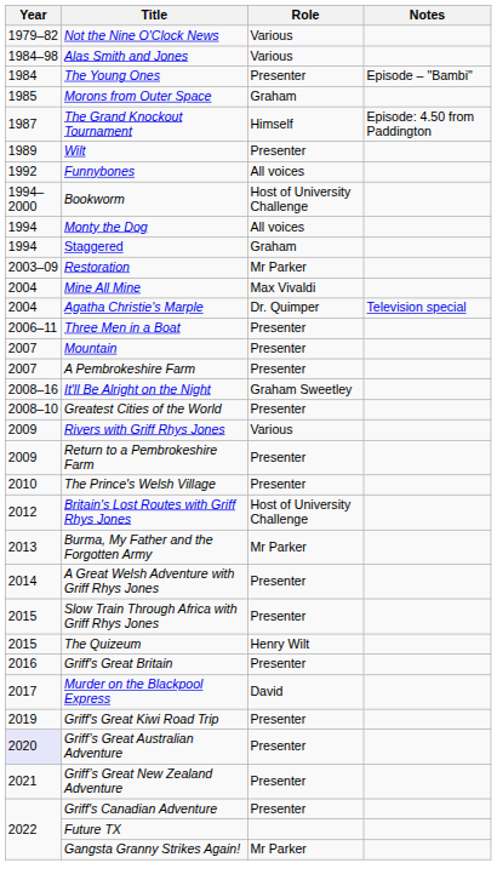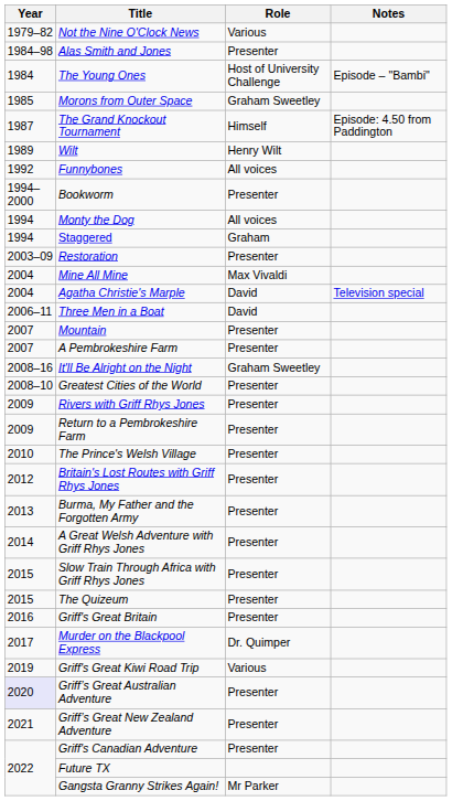 <table class="wikitable">
 <tr>
 <th>Year</th>
 <th>Title</th>
 <th>Role</th>
 <th>Notes</th>
 </tr>
 <tr>
 <td>1979–82</td>
 <td><em><a href='#'>Not the Nine O'Clock News</a></em></td>
 <td>Various</td>
 <td></td>
 </tr>
 <tr>
 <td>1984–98</td>
 <td><em><a href='#'>Alas Smith and Jones</a></em></td>
-<td>Various</td>
+<td>Presenter </td>
 <td></td>
 </tr>
 <tr>
 <td>1984</td>
 <td><em><a href='#'>The Young Ones</a></em></td>
-<td>Presenter</td>
+<td>Host of University Challenge</td>
 <td>Episode – "Bambi"</td>
 </tr>
 <tr>
 <td>1985</td>
 <td><em><a href='#'>Morons from Outer Space</a></em></td>
-<td>Graham</td>
+<td>Graham Sweetley</td>
 <td></td>
 </tr>
 <tr>
 <td>1987</td>
 <td><em><a href='#'>The Grand Knockout Tournament</a></em></td>
 <td>Himself</td>
 <td>Episode: 4.50 from Paddington</td>
 </tr>
 <tr>
 <td>1989</td>
 <td><em><a href='#'>Wilt</a></em></td>
-<td>Presenter</td>
+<td>Henry Wilt</td>
 <td></td>
 </tr>
 <tr>
 <td>1992</td>
 <td><em><a href='#'>Funnybones</a></em></td>
 <td>All voices</td>
 <td></td>
 </tr>
 <tr>
 <td>1994–2000</td>
 <td><em>Bookworm</em></td>
-<td>Host of University Challenge</td>
+<td>Presenter</td>
 <td></td>
 </tr>
 <tr>
 <td>1994</td>
 <td><em><a href='#'>Monty the Dog</a></em></td>
 <td>All voices</td>
 <td></td>
 </tr>
 <tr>
 <td>1994</td>
 <td><a href='#'>Staggered</a></td>
 <td>Graham</td>
 <td></td>
 </tr>
 <tr>
 <td>2003–09</td>
 <td><em><a href='#'>Restoration</a></em></td>
-<td>Mr Parker</td>
+<td>Presenter</td>
 <td></td>
 </tr>
 <tr>
 <td>2004</td>
 <td><em><a href='#'>Mine All Mine</a></em></td>
 <td>Max Vivaldi</td>
 <td></td>
 </tr>
 <tr>
 <td>2004</td>
 <td><em><a href='#'>Agatha Christie's Marple</a></em></td>
-<td>Dr. Quimper</td>
+<td>David</td>
 <td><a href='#'>Television special</a></td>
 </tr>
 <tr>
 <td>2006–11</td>
 <td><em><a href='#'>Three Men in a Boat</a></em></td>
-<td>Presenter</td>
+<td>David</td>
 <td></td>
 </tr>
 <tr>
 <td>2007</td>
 <td><em><a href='#'>Mountain</a></em></td>
 <td>Presenter</td>
 <td></td>
 </tr>
 <tr>
 <td>2007</td>
 <td><em>A Pembrokeshire Farm</em></td>
 <td>Presenter</td>
 <td></td>
 </tr>
 <tr>
 <td>2008–16</td>
 <td><em><a href='#'>It'll Be Alright on the Night</a></em></td>
 <td>Graham Sweetley</td>
 <td></td>
 </tr>
 <tr>
 <td>2008–10</td>
 <td><em>Greatest Cities of the World</em></td>
 <td>Presenter</td>
 <td></td>
 </tr>
 <tr>
 <td>2009</td>
 <td><em><a href='#'>Rivers with Griff Rhys Jones</a></em></td>
-<td>Various</td>
+<td>Presenter</td>
 <td></td>
 </tr>
 <tr>
 <td>2009</td>
 <td><em>Return to a Pembrokeshire Farm</em></td>
 <td>Presenter</td>
 <td></td>
 </tr>
 <tr>
 <td>2010</td>
 <td><em>The Prince's Welsh Village</em></td>
 <td>Presenter</td>
 <td></td>
 </tr>
 <tr>
 <td>2012</td>
 <td><em><a href='#'>Britain's Lost Routes with Griff Rhys Jones</a></em></td>
-<td>Host of University Challenge</td>
+<td>Presenter</td>
 <td></td>
 </tr>
 <tr>
 <td>2013</td>
 <td><em>Burma, My Father and the Forgotten Army</em></td>
-<td>Mr Parker</td>
+<td>Presenter</td>
 <td></td>
 </tr>
 <tr>
 <td>2014</td>
 <td><em>A Great Welsh Adventure with Griff Rhys Jones</em></td>
 <td>Presenter</td>
 <td></td>
 </tr>
 <tr>
 <td>2015</td>
 <td><em>Slow Train Through Africa with Griff Rhys Jones</em></td>
 <td>Presenter</td>
 <td></td>
 </tr>
 <tr>
 <td>2015</td>
 <td><em>The Quizeum</em></td>
-<td>Henry Wilt</td>
+<td>Presenter</td>
 <td></td>
 </tr>
 <tr>
 <td>2016</td>
 <td><em>Griff's Great Britain</em></td>
 <td>Presenter</td>
 <td></td>
 </tr>
 <tr>
 <td>2017</td>
 <td><em><a href='#'>Murder on the Blackpool Express</a></em></td>
-<td>David</td>
+<td>Dr. Quimper</td>
 <td></td>
 </tr>
 <tr>
 <td>2019</td>
 <td><em>Griff's Great Kiwi Road Trip</em></td>
-<td>Presenter</td>
+<td>Various</td>
 <td></td>
 </tr>
 <tr>
 <td style="background: lavender;">2020</td>
 <td><em>Griff’s Great Australian Adventure</em></td>
 <td>Presenter</td>
 </tr>
 <tr>
 <td>2021</td>
 <td><em>Griff’s Great New Zealand Adventure</em></td>
 <td>Presenter</td>
 <td></td>
 </tr>
 <tr>
 <td Rowspan=3>2022</td>
 <td><em>Griff's Canadian Adventure</em></td>
 <td>Presenter </td>
 <td></td>
 </tr>
 <tr>
 <td><em>Future TX</em></td>
 <td></td>
 <td></td>
 </tr>
 <tr>
 <td><em>Gangsta Granny Strikes Again!</em></td>
 <td>Mr Parker</td>
 <td></td>
 </tr>
 </table>
